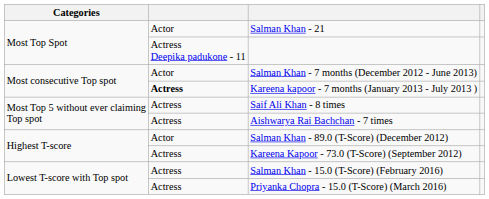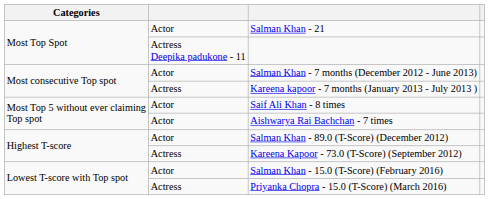 <table class="wikitable">
 <tr>
 <th>Categories</th>
 <th></th>
 <th></th>
 <th></th>
 </tr>
 <tr>
 <td rowspan="2">Most Top Spot</td>
 <td>Actor</td>
 <td><a href='#'>Salman Khan</a> - 21</td>
 <td></td>
 </tr>
 <tr>
 <td>Actress<br><a href='#'>Deepika padukone</a> - 11</td>
 <td></td>
 </tr>
 <tr>
 <td rowspan="2">Most consecutive Top spot</td>
 <td>Actor</td>
 <td><a href='#'>Salman Khan</a> - 7 months  (December 2012 - June 2013)</td>
 <td></td>
 </tr>
 <tr>
-<td><strong>Actress</strong></td>
+<td>Actress</td>
 <td><a href='#'>Kareena kapoor</a> - 7 months (January 2013 - July 2013 )</td>
 <td></td>
 </tr>
 <tr>
 <td rowspan="2">Most Top 5 without ever claiming<br>Top spot</td>
-<td>Actress</td>
+<td>Actor</td>
 <td><a href='#'>Saif Ali Khan</a> - 8 times</td>
 <td></td>
 </tr>
 <tr>
-<td>Actress</td>
+<td>Actor</td>
 <td><a href='#'>Aishwarya Rai Bachchan</a> - 7 times</td>
 <td></td>
 </tr>
 <tr>
 <td rowspan="2">Highest T-score</td>
 <td>Actor</td>
 <td><a href='#'>Salman Khan</a> - 89.0 (T-Score) (December 2012)</td>
 <td></td>
 </tr>
 <tr>
 <td>Actress</td>
 <td><a href='#'>Kareena Kapoor</a> - 73.0 (T-Score) (September 2012)</td>
 <td></td>
 </tr>
 <tr>
 <td rowspan="2">Lowest T-score with Top spot</td>
-<td>Actress</td>
+<td>Actor</td>
 <td><a href='#'>Salman Khan</a> - 15.0 (T-Score) (February 2016)</td>
 <td></td>
 </tr>
 <tr>
 <td>Actress</td>
 <td><a href='#'>Priyanka Chopra</a> - 15.0 (T-Score) (March 2016)</td>
 <td></td>
 </tr>
 </table>
